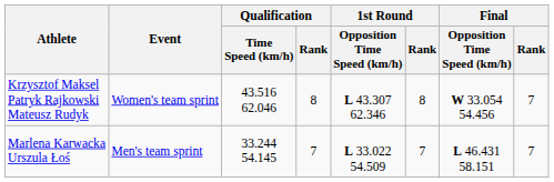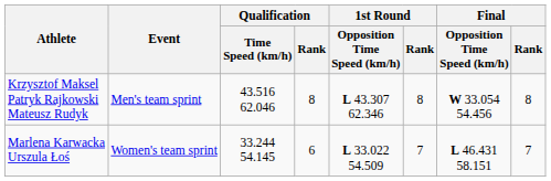 <table class="wikitable" style="text-align:center; font-size:90%">
 <tr>
 <th rowspan=2>Athlete</th>
 <th rowspan=2>Event</th>
 <th colspan=2>Qualification</th>
 <th colspan=2>1st Round</th>
 <th colspan=2>Final</th>
 </tr>
 <tr style="font-size:95%">
 <th>Time<br>Speed (km/h)</th>
 <th>Rank</th>
 <th>Opposition<br>Time<br>Speed (km/h)</th>
 <th>Rank</th>
 <th>Opposition<br>Time<br>Speed (km/h)</th>
 <th>Rank</th>
 </tr>
 <tr>
 <td align=left><a href='#'>Krzysztof Maksel</a><br><a href='#'>Patryk Rajkowski</a><br><a href='#'>Mateusz Rudyk</a></td>
-<td align=left><a href='#'>Women's team sprint</a></td>
+<td align=left><a href='#'>Men's team sprint</a></td>
 <td>43.516<br>62.046</td>
 <td>8</td>
 <td><br><strong>L</strong> 43.307<br>62.346</td>
 <td>8</td>
 <td><br><strong>W</strong> 33.054<br>54.456</td>
-<td>7</td>
+<td>8</td>
 </tr>
 <tr>
 <td align=left><a href='#'>Marlena Karwacka</a><br><a href='#'>Urszula Łoś</a></td>
-<td align=left><a href='#'>Men's team sprint</a></td>
+<td align=left><a href='#'>Women's team sprint</a></td>
 <td>33.244<br>54.145</td>
-<td>7</td>
+<td>6</td>
 <td><br><strong>L</strong> 33.022<br>54.509</td>
 <td>7</td>
 <td><br><strong>L</strong> 46.431<br>58.151</td>
 <td>7</td>
 </tr>
 </table>
